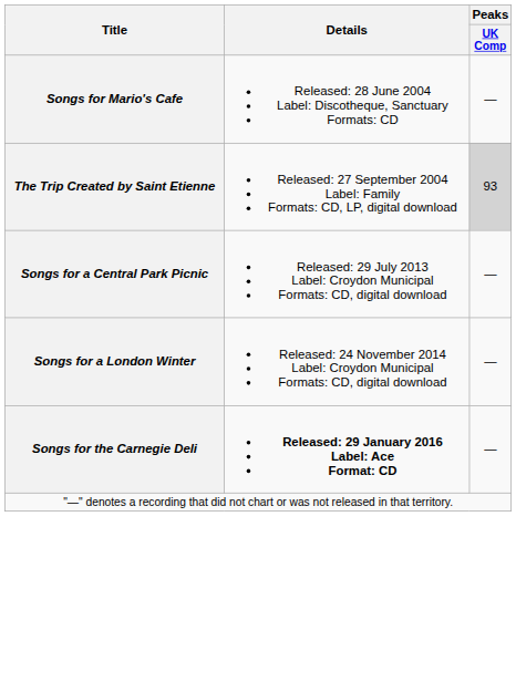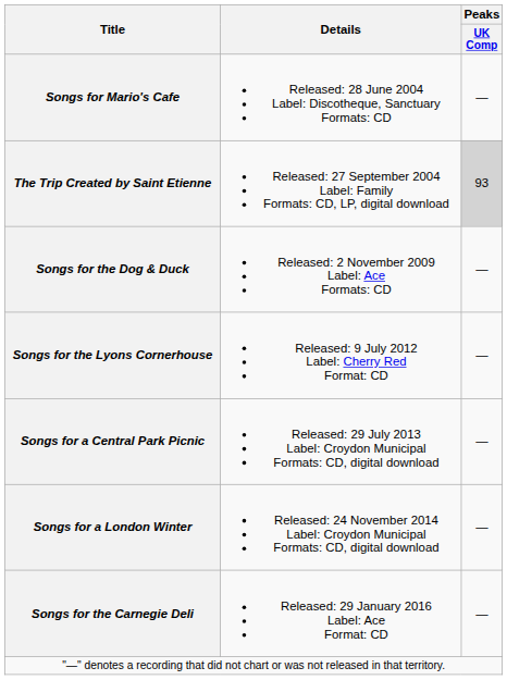 <table class="wikitable plainrowheaders" style="text-align:center">
 <tr>
 <th scope="col" rowspan="2" style="width:17em;">Title</th>
 <th scope="col" rowspan="2" style="width:19em;">Details</th>
 <th scope="col">Peaks</th>
 </tr>
 <tr>
 <th scope="col" style="width:2.5em;font-size:90%;"><a href='#'>UK<br>Comp</a><br></th>
 </tr>
 <tr>
 <th scope="row"><em>Songs for Mario's Cafe</em></th>
 <td><br><ul><li>Released: 28 June 2004</li><li>Label: Discotheque, Sanctuary</li><li>Formats: CD</li></ul></td>
 <td>—</td>
 </tr>
 <tr>
 <th scope="row"><em>The Trip Created by Saint Etienne</em></th>
 <td><br><ul><li>Released: 27 September 2004</li><li>Label: Family</li><li>Formats: CD, LP, digital download</li></ul></td>
 <td style="background: lightgrey;">93</td>
 </tr>
 <tr>
+<th scope="row"><em>Songs for the Dog & Duck</em></th>
+<td><br><ul><li>Released: 2 November 2009</li><li>Label: <a href='#'>Ace</a></li><li>Formats: CD</li></ul></td>
+<td>—</td>
+</tr>
+<tr>
+<th scope="row"><em>Songs for the Lyons Cornerhouse</em></th>
+<td><br><ul><li>Released: 9 July 2012</li><li>Label: <a href='#'>Cherry Red</a></li><li>Format: CD</li></ul></td>
+<td>—</td>
+</tr>
+<tr>
 <th scope="row"><em>Songs for a Central Park Picnic</em></th>
 <td><br><ul><li>Released: 29 July 2013</li><li>Label: Croydon Municipal</li><li>Formats: CD, digital download</li></ul></td>
 <td>—</td>
 </tr>
 <tr>
 <th scope="row"><em>Songs for a London Winter</em></th>
 <td><br><ul><li>Released: 24 November 2014</li><li>Label: Croydon Municipal</li><li>Formats: CD, digital download</li></ul></td>
 <td>—</td>
 </tr>
 <tr>
 <th scope="row"><em>Songs for the Carnegie Deli</em></th>
-<td><strong><br><ul><li>Released: 29 January 2016</li><li>Label: Ace</li><li>Format: CD</li></ul></strong></td>
+<td><br><ul><li>Released: 29 January 2016</li><li>Label: Ace</li><li>Format: CD</li></ul></td>
 <td>—</td>
 </tr>
 <tr>
 <td colspan="3" style="font-size:90%">"—" denotes a recording that did not chart or was not released in that territory.</td>
 </tr>
 </table>
